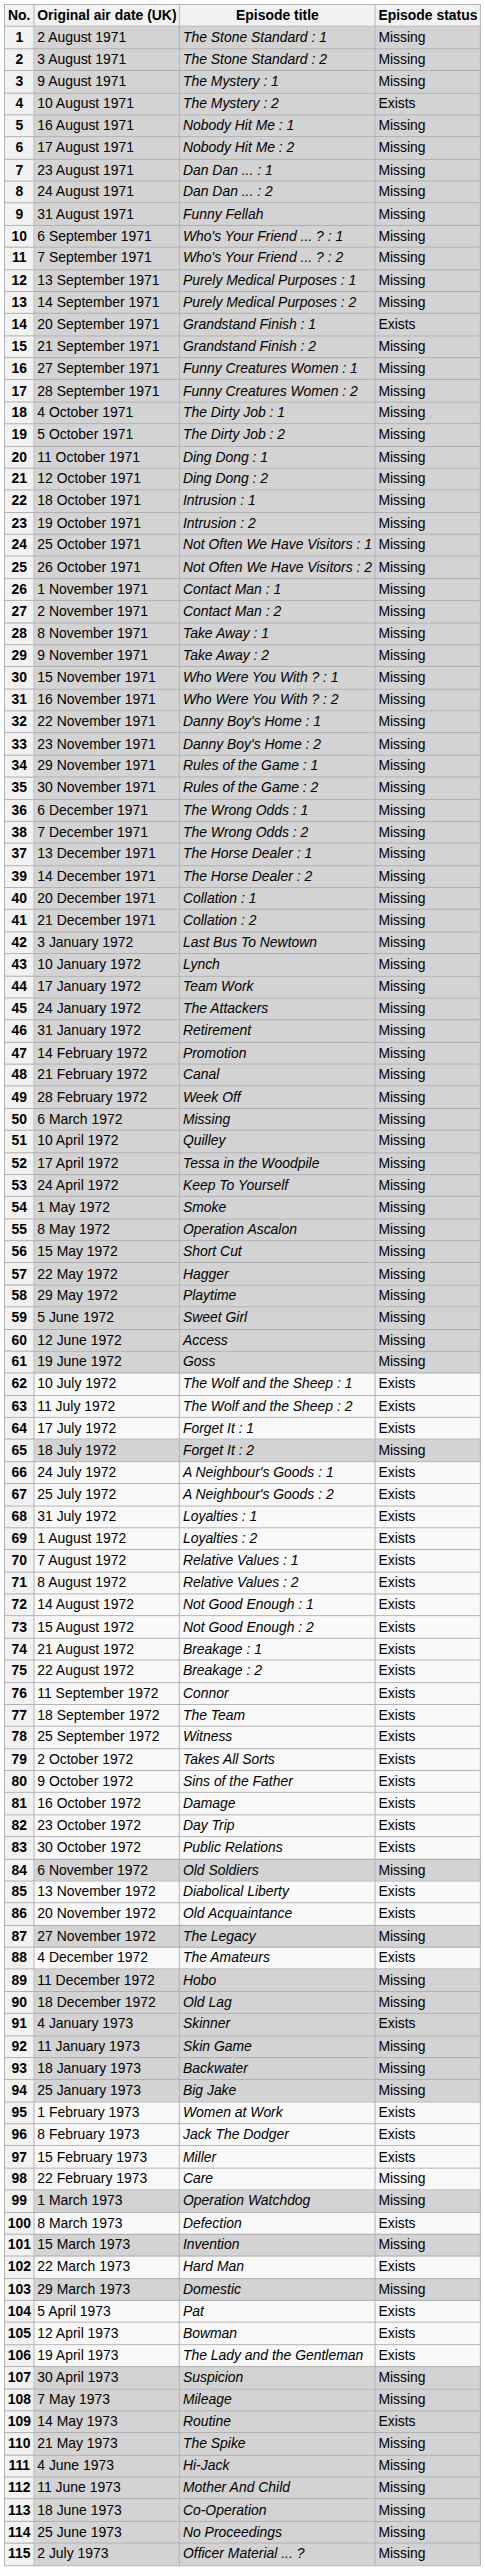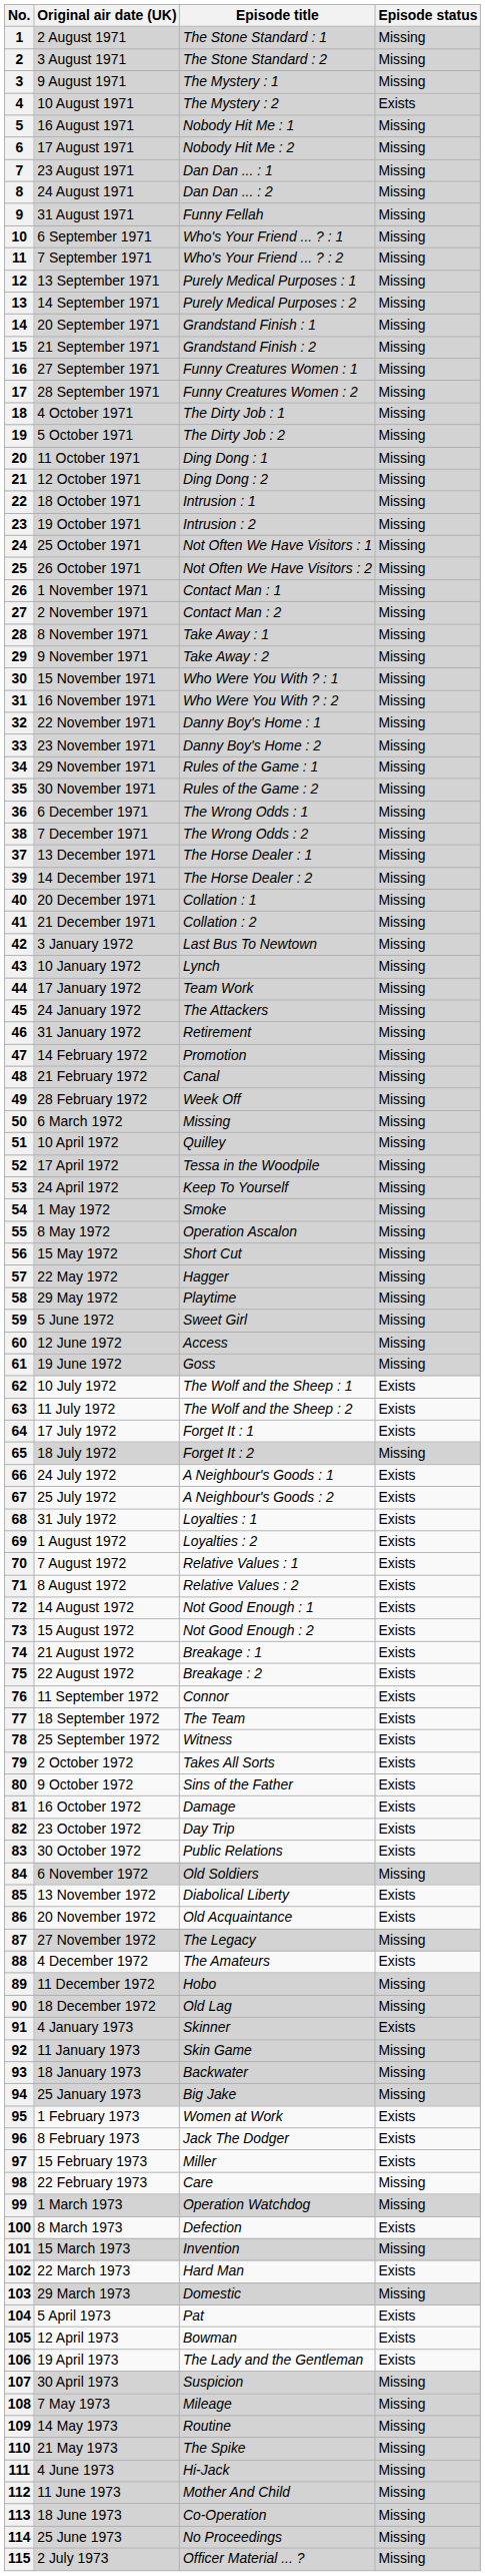 <table class="wikitable">
 <tr>
 <th>No.</th>
 <th>Original air date (UK)</th>
 <th>Episode title</th>
 <th>Episode status</th>
 </tr>
 <tr style="background:lightgrey;">
 <th style="text-align:center;">1</th>
 <td>2 August 1971</td>
 <td><em>The Stone Standard : 1</em></td>
 <td>Missing</td>
 </tr>
 <tr style="background:lightgrey;">
 <th style="text-align:center;">2</th>
 <td>3 August 1971</td>
 <td><em>The Stone Standard : 2</em></td>
 <td>Missing</td>
 </tr>
 <tr style="background:lightgrey;">
 <th style="text-align:center;">3</th>
 <td>9 August 1971</td>
 <td><em>The Mystery : 1</em></td>
 <td>Missing</td>
 </tr>
 <tr style="background:lightgrey;">
 <th style="text-align:center;">4</th>
 <td>10 August 1971</td>
 <td><em>The Mystery : 2</em></td>
 <td>Exists</td>
 </tr>
 <tr style="background:lightgrey;">
 <th style="text-align:center;">5</th>
 <td>16 August 1971</td>
 <td><em>Nobody Hit Me : 1</em></td>
 <td>Missing</td>
 </tr>
 <tr style="background:lightgrey;">
 <th style="text-align:center;">6</th>
 <td>17 August 1971</td>
 <td><em>Nobody Hit Me : 2</em></td>
 <td>Missing</td>
 </tr>
 <tr style="background:lightgrey;">
 <th style="text-align:center;">7</th>
 <td>23 August 1971</td>
 <td><em>Dan Dan ... : 1</em></td>
 <td>Missing</td>
 </tr>
 <tr style="background:lightgrey;">
 <th style="text-align:center;">8</th>
 <td>24 August 1971</td>
 <td><em>Dan Dan ... : 2</em></td>
 <td>Missing</td>
 </tr>
 <tr style="background:lightgrey;">
 <th style="text-align:center;">9</th>
 <td>31 August 1971</td>
 <td><em>Funny Fellah</em></td>
 <td>Missing</td>
 </tr>
 <tr style="background:lightgrey;">
 <th style="text-align:center;">10</th>
 <td>6 September 1971</td>
 <td><em>Who's Your Friend ... ? : 1</em></td>
 <td>Missing</td>
 </tr>
 <tr style="background:lightgrey;">
 <th style="text-align:center;">11</th>
 <td>7 September 1971</td>
 <td><em>Who's Your Friend ... ? : 2</em></td>
 <td>Missing</td>
 </tr>
 <tr style="background:lightgrey;">
 <th style="text-align:center;">12</th>
 <td>13 September 1971</td>
 <td><em>Purely Medical Purposes : 1</em></td>
 <td>Missing</td>
 </tr>
 <tr style="background:lightgrey;">
 <th style="text-align:center;">13</th>
 <td>14 September 1971</td>
 <td><em>Purely Medical Purposes : 2</em></td>
 <td>Missing</td>
 </tr>
 <tr style="background:lightgrey;">
 <th style="text-align:center;">14</th>
 <td>20 September 1971</td>
 <td><em>Grandstand Finish : 1</em></td>
-<td>Exists</td>
+<td>Missing</td>
 </tr>
 <tr style="background:lightgrey;">
 <th style="text-align:center;">15</th>
 <td>21 September 1971</td>
 <td><em>Grandstand Finish : 2</em></td>
 <td>Missing</td>
 </tr>
 <tr style="background:lightgrey;">
 <th style="text-align:center;">16</th>
 <td>27 September 1971</td>
 <td><em>Funny Creatures Women : 1</em></td>
 <td>Missing</td>
 </tr>
 <tr style="background:lightgrey;">
 <th style="text-align:center;">17</th>
 <td>28 September 1971</td>
 <td><em>Funny Creatures Women : 2</em></td>
 <td>Missing</td>
 </tr>
 <tr style="background:lightgrey;">
 <th style="text-align:center;">18</th>
 <td>4 October 1971</td>
 <td><em>The Dirty Job : 1</em></td>
 <td>Missing</td>
 </tr>
 <tr style="background:lightgrey;">
 <th style="text-align:center;">19</th>
 <td>5 October 1971</td>
 <td><em>The Dirty Job : 2</em></td>
 <td>Missing</td>
 </tr>
 <tr style="background:lightgrey;">
 <th style="text-align:center;">20</th>
 <td>11 October 1971</td>
 <td><em>Ding Dong : 1</em></td>
 <td>Missing</td>
 </tr>
 <tr style="background:lightgrey;">
 <th style="text-align:center;">21</th>
 <td>12 October 1971</td>
 <td><em>Ding Dong : 2</em></td>
 <td>Missing</td>
 </tr>
 <tr style="background:lightgrey;">
 <th style="text-align:center;">22</th>
 <td>18 October 1971</td>
 <td><em>Intrusion : 1</em></td>
 <td>Missing</td>
 </tr>
 <tr style="background:lightgrey;">
 <th style="text-align:center;">23</th>
 <td>19 October 1971</td>
 <td><em>Intrusion : 2</em></td>
 <td>Missing</td>
 </tr>
 <tr style="background:lightgrey;">
 <th style="text-align:center;">24</th>
 <td>25 October 1971</td>
 <td><em>Not Often We Have Visitors : 1</em></td>
 <td>Missing</td>
 </tr>
 <tr style="background:lightgrey;">
 <th style="text-align:center;">25</th>
 <td>26 October 1971</td>
 <td><em>Not Often We Have Visitors : 2</em></td>
 <td>Missing</td>
 </tr>
 <tr style="background:lightgrey;">
 <th style="text-align:center;">26</th>
 <td>1 November 1971</td>
 <td><em>Contact Man : 1</em></td>
 <td>Missing</td>
 </tr>
 <tr style="background:lightgrey;">
 <th style="text-align:center;">27</th>
 <td>2 November 1971</td>
 <td><em>Contact Man : 2</em></td>
 <td>Missing</td>
 </tr>
 <tr style="background:lightgrey;">
 <th style="text-align:center;">28</th>
 <td>8 November 1971</td>
 <td><em>Take Away : 1</em></td>
 <td>Missing</td>
 </tr>
 <tr style="background:lightgrey;">
 <th style="text-align:center;">29</th>
 <td>9 November 1971</td>
 <td><em>Take Away : 2</em></td>
 <td>Missing</td>
 </tr>
 <tr style="background:lightgrey;">
 <th style="text-align:center;">30</th>
 <td>15 November 1971</td>
 <td><em>Who Were You With ? : 1</em></td>
 <td>Missing</td>
 </tr>
 <tr style="background:lightgrey;">
 <th style="text-align:center;">31</th>
 <td>16 November 1971</td>
 <td><em>Who Were You With ? : 2</em></td>
 <td>Missing</td>
 </tr>
 <tr style="background:lightgrey;">
 <th style="text-align:center;">32</th>
 <td>22 November 1971</td>
 <td><em>Danny Boy's Home : 1</em></td>
 <td>Missing</td>
 </tr>
 <tr style="background:lightgrey;">
 <th style="text-align:center;">33</th>
 <td>23 November 1971</td>
 <td><em>Danny Boy's Home : 2</em></td>
 <td>Missing</td>
 </tr>
 <tr style="background:lightgrey;">
 <th style="text-align:center;">34</th>
 <td>29 November 1971</td>
 <td><em>Rules of the Game : 1</em></td>
 <td>Missing</td>
 </tr>
 <tr style="background:lightgrey;">
 <th style="text-align:center;">35</th>
 <td>30 November 1971</td>
 <td><em>Rules of the Game : 2</em></td>
 <td>Missing</td>
 </tr>
 <tr style="background:lightgrey;">
 <th style="text-align:center;">36</th>
 <td>6 December 1971</td>
 <td><em>The Wrong Odds : 1</em></td>
 <td>Missing</td>
 </tr>
 <tr style="background:lightgrey;">
 <th style="text-align:center;">38</th>
 <td>7 December 1971</td>
 <td><em>The Wrong Odds : 2</em></td>
 <td>Missing</td>
 </tr>
 <tr style="background:lightgrey;">
 <th style="text-align:center;">37</th>
 <td>13 December 1971</td>
 <td><em>The Horse Dealer : 1</em></td>
 <td>Missing</td>
 </tr>
 <tr style="background:lightgrey;">
 <th style="text-align:center;">39</th>
 <td>14 December 1971</td>
 <td><em>The Horse Dealer : 2</em></td>
 <td>Missing</td>
 </tr>
 <tr style="background:lightgrey;">
 <th style="text-align:center;">40</th>
 <td>20 December 1971</td>
 <td><em>Collation : 1</em></td>
 <td>Missing</td>
 </tr>
 <tr style="background:lightgrey;">
 <th style="text-align:center;">41</th>
 <td>21 December 1971</td>
 <td><em>Collation : 2</em></td>
 <td>Missing</td>
 </tr>
 <tr style="background:lightgrey;">
 <th style="text-align:center;">42</th>
 <td>3 January 1972</td>
 <td><em>Last Bus To Newtown</em></td>
 <td>Missing</td>
 </tr>
 <tr style="background:lightgrey;">
 <th style="text-align:center;">43</th>
 <td>10 January 1972</td>
 <td><em>Lynch</em></td>
 <td>Missing</td>
 </tr>
 <tr style="background:lightgrey;">
 <th style="text-align:center;">44</th>
 <td>17 January 1972</td>
 <td><em>Team Work</em></td>
 <td>Missing</td>
 </tr>
 <tr style="background:lightgrey;">
 <th style="text-align:center;">45</th>
 <td>24 January 1972</td>
 <td><em>The Attackers</em></td>
 <td>Missing</td>
 </tr>
 <tr style="background:lightgrey;">
 <th style="text-align:center;">46</th>
 <td>31 January 1972</td>
 <td><em>Retirement</em></td>
 <td>Missing</td>
 </tr>
 <tr style="background:lightgrey;">
 <th style="text-align:center;">47</th>
 <td>14 February 1972</td>
 <td><em>Promotion</em></td>
 <td>Missing</td>
 </tr>
 <tr style="background:lightgrey;">
 <th style="text-align:center;">48</th>
 <td>21 February 1972</td>
 <td><em>Canal</em></td>
 <td>Missing</td>
 </tr>
 <tr style="background:lightgrey;">
 <th style="text-align:center;">49</th>
 <td>28 February 1972</td>
 <td><em>Week Off</em></td>
 <td>Missing</td>
 </tr>
 <tr style="background:lightgrey;">
 <th style="text-align:center;">50</th>
 <td>6 March 1972</td>
 <td><em>Missing</em></td>
 <td>Missing</td>
 </tr>
 <tr style="background:lightgrey;">
 <th style="text-align:center;">51</th>
 <td>10 April 1972</td>
 <td><em>Quilley</em></td>
 <td>Missing</td>
 </tr>
 <tr style="background:lightgrey;">
 <th style="text-align:center;">52</th>
 <td>17 April 1972</td>
 <td><em>Tessa in the Woodpile</em></td>
 <td>Missing</td>
 </tr>
 <tr style="background:lightgrey;">
 <th style="text-align:center;">53</th>
 <td>24 April 1972</td>
 <td><em>Keep To Yourself</em></td>
 <td>Missing</td>
 </tr>
 <tr style="background:lightgrey;">
 <th style="text-align:center;">54</th>
 <td>1 May 1972</td>
 <td><em>Smoke</em></td>
 <td>Missing</td>
 </tr>
 <tr style="background:lightgrey;">
 <th style="text-align:center;">55</th>
 <td>8 May 1972</td>
 <td><em>Operation Ascalon</em></td>
 <td>Missing</td>
 </tr>
 <tr style="background:lightgrey;">
 <th style="text-align:center;">56</th>
 <td>15 May 1972</td>
 <td><em>Short Cut</em></td>
 <td>Missing</td>
 </tr>
 <tr style="background:lightgrey;">
 <th style="text-align:center;">57</th>
 <td>22 May 1972</td>
 <td><em>Hagger</em></td>
 <td>Missing</td>
 </tr>
 <tr style="background:lightgrey;">
 <th style="text-align:center;">58</th>
 <td>29 May 1972</td>
 <td><em>Playtime</em></td>
 <td>Missing</td>
 </tr>
 <tr style="background:lightgrey;">
 <th style="text-align:center;">59</th>
 <td>5 June 1972</td>
 <td><em>Sweet Girl</em></td>
 <td>Missing</td>
 </tr>
 <tr style="background:lightgrey;">
 <th style="text-align:center;">60</th>
 <td>12 June 1972</td>
 <td><em>Access</em></td>
 <td>Missing</td>
 </tr>
 <tr style="background:lightgrey;">
 <th style="text-align:center;">61</th>
 <td>19 June 1972</td>
 <td><em>Goss</em></td>
 <td>Missing</td>
 </tr>
 <tr>
 <th style="text-align:center;">62</th>
 <td>10 July 1972</td>
 <td><em>The Wolf and the Sheep : 1</em></td>
 <td>Exists</td>
 </tr>
 <tr>
 <th style="text-align:center;">63</th>
 <td>11 July 1972</td>
 <td><em>The Wolf and the Sheep : 2</em></td>
 <td>Exists</td>
 </tr>
 <tr>
 <th style="text-align:center;">64</th>
 <td>17 July 1972</td>
 <td><em>Forget It : 1</em></td>
 <td>Exists</td>
 </tr>
 <tr style="background:lightgrey;">
 <th style="text-align:center;">65</th>
 <td>18 July 1972</td>
 <td><em>Forget It : 2</em></td>
 <td>Missing</td>
 </tr>
 <tr>
 <th style="text-align:center;">66</th>
 <td>24 July 1972</td>
 <td><em>A Neighbour's Goods : 1</em></td>
 <td>Exists</td>
 </tr>
 <tr>
 <th style="text-align:center;">67</th>
 <td>25 July 1972</td>
 <td><em>A Neighbour's Goods : 2</em></td>
 <td>Exists</td>
 </tr>
 <tr>
 <th style="text-align:center;">68</th>
 <td>31 July 1972</td>
 <td><em>Loyalties : 1</em></td>
 <td>Exists</td>
 </tr>
 <tr>
 <th style="text-align:center;">69</th>
 <td>1 August 1972</td>
 <td><em>Loyalties : 2</em></td>
 <td>Exists</td>
 </tr>
 <tr>
 <th style="text-align:center;">70</th>
 <td>7 August 1972</td>
 <td><em>Relative Values : 1</em></td>
 <td>Exists</td>
 </tr>
 <tr>
 <th style="text-align:center;">71</th>
 <td>8 August 1972</td>
 <td><em>Relative Values : 2</em></td>
 <td>Exists</td>
 </tr>
 <tr>
 <th style="text-align:center;">72</th>
 <td>14 August 1972</td>
 <td><em>Not Good Enough : 1</em></td>
 <td>Exists</td>
 </tr>
 <tr>
 <th style="text-align:center;">73</th>
 <td>15 August 1972</td>
 <td><em>Not Good Enough : 2</em></td>
 <td>Exists</td>
 </tr>
 <tr>
 <th style="text-align:center;">74</th>
 <td>21 August 1972</td>
 <td><em>Breakage : 1</em></td>
 <td>Exists</td>
 </tr>
 <tr>
 <th style="text-align:center;">75</th>
 <td>22 August 1972</td>
 <td><em>Breakage : 2</em></td>
 <td>Exists</td>
 </tr>
 <tr>
 <th style="text-align:center;">76</th>
 <td>11 September 1972</td>
 <td><em>Connor</em></td>
 <td>Exists</td>
 </tr>
 <tr>
 <th style="text-align:center;">77</th>
 <td>18 September 1972</td>
 <td><em>The Team</em></td>
 <td>Exists</td>
 </tr>
 <tr>
 <th style="text-align:center;">78</th>
 <td>25 September 1972</td>
 <td><em>Witness</em></td>
 <td>Exists</td>
 </tr>
 <tr>
 <th style="text-align:center;">79</th>
 <td>2 October 1972</td>
 <td><em>Takes All Sorts</em></td>
 <td>Exists</td>
 </tr>
 <tr>
 <th style="text-align:center;">80</th>
 <td>9 October 1972</td>
 <td><em>Sins of the Father</em></td>
 <td>Exists</td>
 </tr>
 <tr>
 <th style="text-align:center;">81</th>
 <td>16 October 1972</td>
 <td><em>Damage</em></td>
 <td>Exists</td>
 </tr>
 <tr>
 <th style="text-align:center;">82</th>
 <td>23 October 1972</td>
 <td><em>Day Trip</em></td>
 <td>Exists</td>
 </tr>
 <tr>
 <th style="text-align:center;">83</th>
 <td>30 October 1972</td>
 <td><em>Public Relations</em></td>
 <td>Exists</td>
 </tr>
 <tr style="background:lightgrey;">
 <th style="text-align:center;">84</th>
 <td>6 November 1972</td>
 <td><em>Old Soldiers</em></td>
 <td>Missing</td>
 </tr>
 <tr>
 <th style="text-align:center;">85</th>
 <td>13 November 1972</td>
 <td><em>Diabolical Liberty</em></td>
 <td>Exists</td>
 </tr>
 <tr>
 <th style="text-align:center;">86</th>
 <td>20 November 1972</td>
 <td><em>Old Acquaintance</em></td>
 <td>Exists</td>
 </tr>
 <tr style="background:lightgrey;">
 <th style="text-align:center;">87</th>
 <td>27 November 1972</td>
 <td><em>The Legacy</em></td>
 <td>Missing</td>
 </tr>
 <tr>
 <th style="text-align:center;">88</th>
 <td>4 December 1972</td>
 <td><em>The Amateurs</em></td>
 <td>Exists</td>
 </tr>
 <tr style="background:lightgrey;">
 <th style="text-align:center;">89</th>
 <td>11 December 1972</td>
 <td><em>Hobo</em></td>
 <td>Missing</td>
 </tr>
 <tr style="background:lightgrey;">
 <th style="text-align:center;">90</th>
 <td>18 December 1972</td>
 <td><em>Old Lag</em></td>
 <td>Missing</td>
 </tr>
 <tr style="background:lightgrey;">
 <th style="text-align:center;">91</th>
 <td>4 January 1973</td>
 <td><em>Skinner</em></td>
 <td>Exists</td>
 </tr>
 <tr style="background:lightgrey;">
 <th style="text-align:center;">92</th>
 <td>11 January 1973</td>
 <td><em>Skin Game</em></td>
 <td>Missing</td>
 </tr>
 <tr style="background:lightgrey;">
 <th style="text-align:center;">93</th>
 <td>18 January 1973</td>
 <td><em>Backwater</em></td>
 <td>Missing</td>
 </tr>
 <tr style="background:lightgrey;">
 <th style="text-align:center;">94</th>
 <td>25 January 1973</td>
 <td><em>Big Jake</em></td>
 <td>Missing</td>
 </tr>
 <tr>
 <th style="text-align:center;">95</th>
 <td>1 February 1973</td>
 <td><em>Women at Work</em></td>
 <td>Exists</td>
 </tr>
 <tr>
 <th style="text-align:center;">96</th>
 <td>8 February 1973</td>
 <td><em>Jack The Dodger</em></td>
 <td>Exists</td>
 </tr>
 <tr>
 <th style="text-align:center;">97</th>
 <td>15 February 1973</td>
 <td><em>Miller</em></td>
 <td>Exists</td>
 </tr>
 <tr>
 <th style="text-align:center;">98</th>
 <td>22 February 1973</td>
 <td><em>Care</em></td>
 <td>Missing</td>
 </tr>
 <tr style="background:lightgrey;">
 <th style="text-align:center;">99</th>
 <td>1 March 1973</td>
 <td><em>Operation Watchdog</em></td>
 <td>Missing</td>
 </tr>
 <tr>
 <th style="text-align:center;">100</th>
 <td>8 March 1973</td>
 <td><em>Defection</em></td>
 <td>Exists</td>
 </tr>
 <tr style="background:lightgrey;">
 <th style="text-align:center;">101</th>
 <td>15 March 1973</td>
 <td><em>Invention</em></td>
 <td>Missing</td>
 </tr>
 <tr>
 <th style="text-align:center;">102</th>
 <td>22 March 1973</td>
 <td><em>Hard Man</em></td>
 <td>Exists</td>
 </tr>
 <tr style="background:lightgrey;">
 <th style="text-align:center;">103</th>
 <td>29 March 1973</td>
 <td><em>Domestic</em></td>
 <td>Missing</td>
 </tr>
 <tr>
 <th style="text-align:center;">104</th>
 <td>5 April 1973</td>
 <td><em>Pat</em></td>
 <td>Exists</td>
 </tr>
 <tr>
 <th style="text-align:center;">105</th>
 <td>12 April 1973</td>
 <td><em>Bowman</em></td>
 <td>Exists</td>
 </tr>
 <tr>
 <th style="text-align:center;">106</th>
 <td>19 April 1973</td>
 <td><em>The Lady and the Gentleman</em></td>
 <td>Exists</td>
 </tr>
 <tr style="background:lightgrey;">
 <th style="text-align:center;">107</th>
 <td>30 April 1973</td>
 <td><em>Suspicion</em></td>
 <td>Missing</td>
 </tr>
 <tr style="background:lightgrey;">
 <th style="text-align:center;">108</th>
 <td>7 May 1973</td>
 <td><em>Mileage</em></td>
 <td>Missing</td>
 </tr>
 <tr style="background:lightgrey;">
 <th style="text-align:center;">109</th>
 <td>14 May 1973</td>
 <td><em>Routine</em></td>
-<td>Exists</td>
+<td>Missing</td>
 </tr>
 <tr style="background:lightgrey;">
 <th style="text-align:center;">110</th>
 <td>21 May 1973</td>
 <td><em>The Spike</em></td>
 <td>Missing</td>
 </tr>
 <tr style="background:lightgrey;">
 <th style="text-align:center;">111</th>
 <td>4 June 1973</td>
 <td><em>Hi-Jack</em></td>
 <td>Missing</td>
 </tr>
 <tr style="background:lightgrey;">
 <th style="text-align:center;">112</th>
 <td>11 June 1973</td>
 <td><em>Mother And Child</em></td>
 <td>Missing</td>
 </tr>
 <tr style="background:lightgrey;">
 <th style="text-align:center;">113</th>
 <td>18 June 1973</td>
 <td><em>Co-Operation</em></td>
 <td>Missing</td>
 </tr>
 <tr style="background:lightgrey;">
 <th style="text-align:center;">114</th>
 <td>25 June 1973</td>
 <td><em>No Proceedings</em></td>
 <td>Missing</td>
 </tr>
 <tr style="background:lightgrey;">
 <th style="text-align:center;">115</th>
 <td>2 July 1973</td>
 <td><em>Officer Material ... ?</em></td>
 <td>Missing</td>
 </tr>
 </table>
